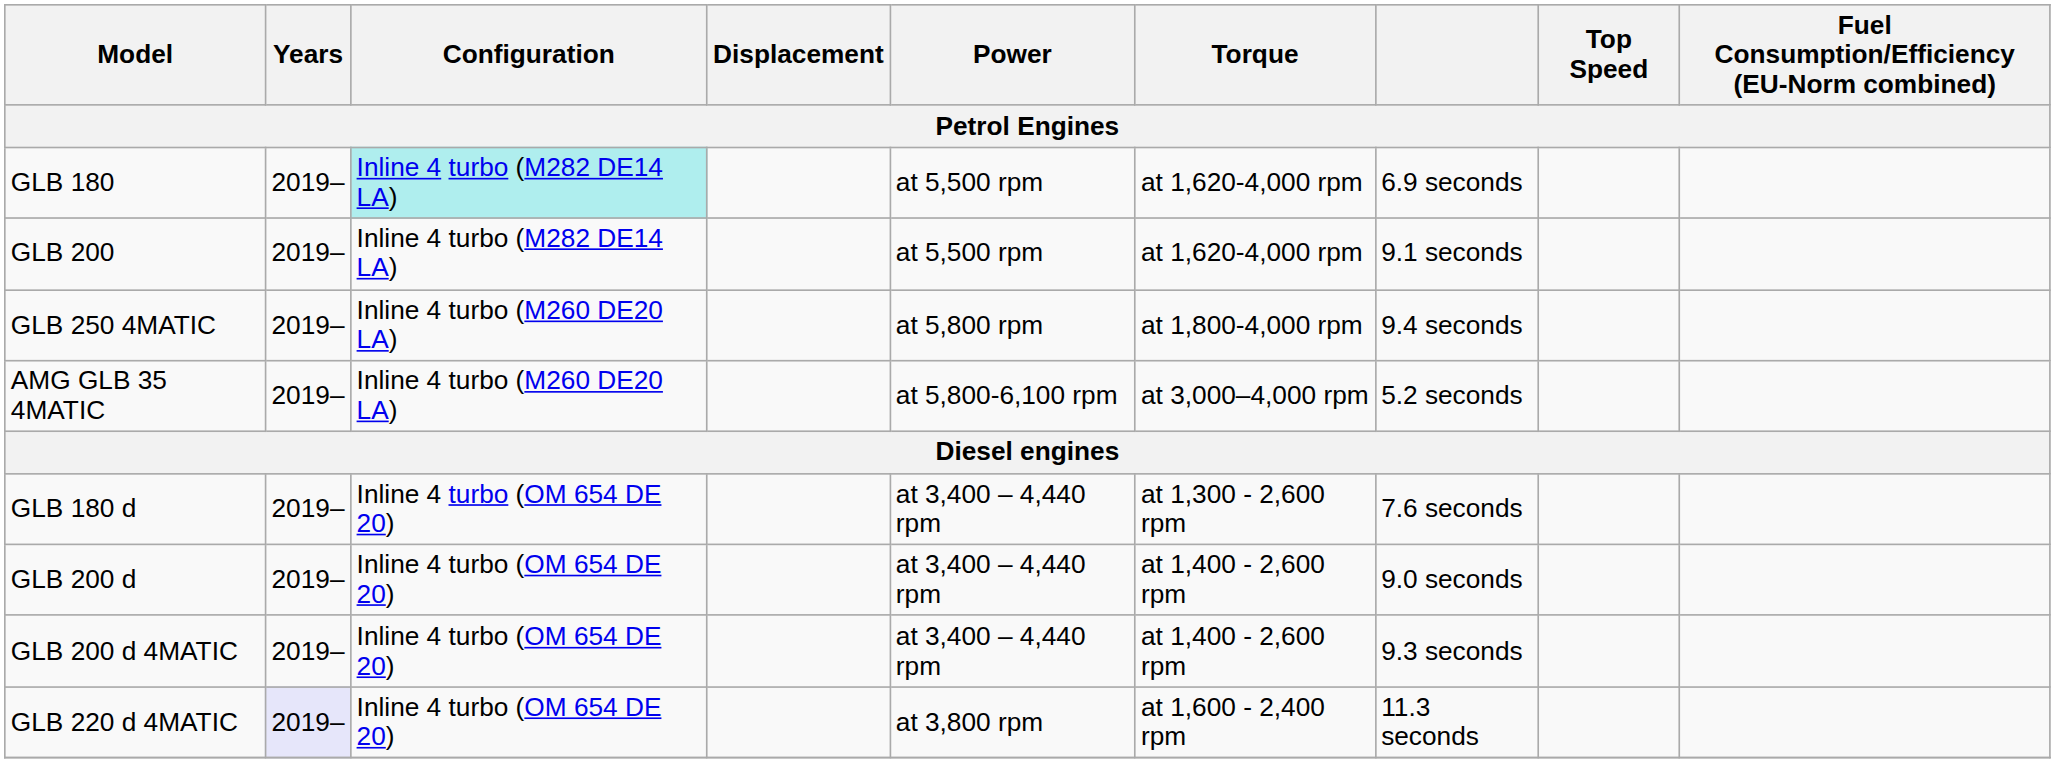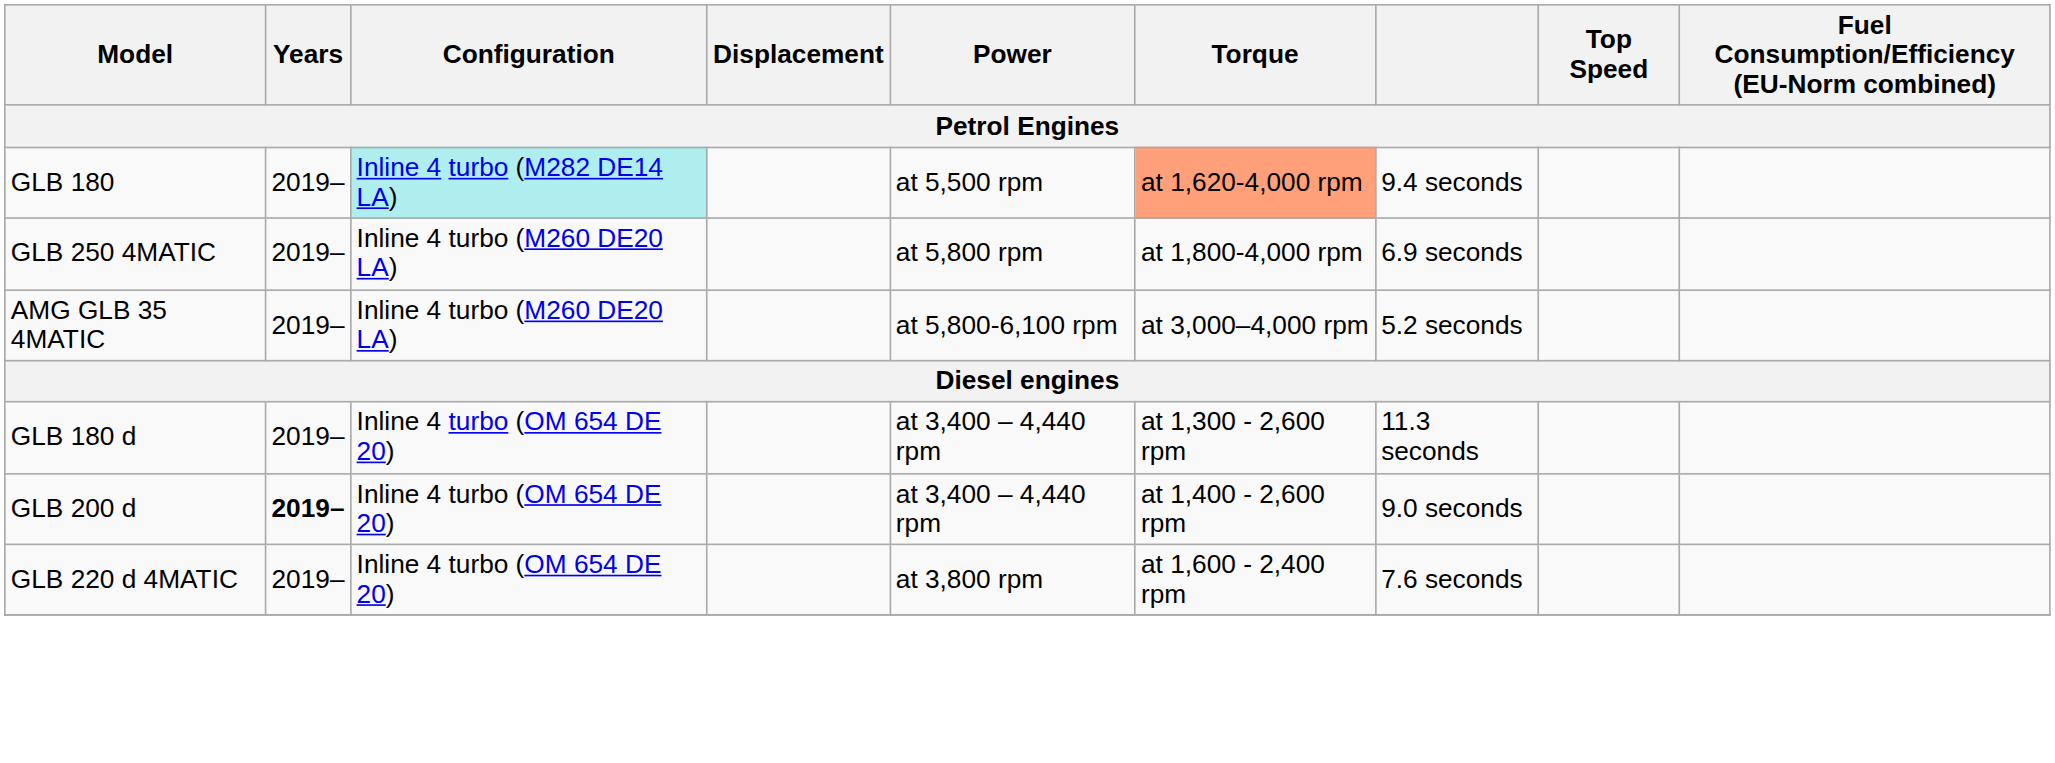 <table class="wikitable mw-collapsible">
 <tr>
 <th>Model</th>
 <th>Years</th>
 <th>Configuration</th>
 <th>Displacement</th>
 <th>Power</th>
 <th>Torque</th>
 <th></th>
 <th>Top Speed</th>
 <th>Fuel Consumption/Efficiency<br>(EU-Norm combined)</th>
 </tr>
 <tr>
 <th colspan="9" style="text-align:center">Petrol Engines</th>
 </tr>
 <tr>
 <td>GLB 180</td>
 <td>2019–</td>
 <td style="background: paleturquoise;"><a href='#'>Inline 4</a> <a href='#'>turbo</a> (<a href='#'>M282 DE14 LA</a>)</td>
 <td></td>
 <td> at 5,500 rpm</td>
-<td> at 1,620-4,000 rpm</td>
-<td>6.9 seconds</td>
-<td></td>
-<td></td>
-</tr>
-<tr>
-<td>GLB 200</td>
-<td>2019–</td>
-<td>Inline 4 turbo (<a href='#'>M282 DE14 LA</a>)</td>
-<td></td>
-<td> at 5,500 rpm</td>
-<td> at 1,620-4,000 rpm</td>
-<td>9.1 seconds</td>
+<td style="background: lightsalmon;"> at 1,620-4,000 rpm</td>
+<td>9.4 seconds</td>
 <td></td>
 <td></td>
 </tr>
 <tr>
 <td>GLB 250 4MATIC</td>
 <td>2019–</td>
 <td>Inline 4 turbo (<a href='#'>M260 DE20 LA</a>)</td>
 <td></td>
 <td> at 5,800 rpm</td>
 <td> at 1,800-4,000 rpm</td>
-<td>9.4 seconds</td>
+<td>6.9 seconds</td>
 <td></td>
 <td></td>
 </tr>
 <tr>
 <td>AMG GLB 35 4MATIC</td>
 <td>2019–</td>
 <td>Inline 4 turbo (<a href='#'>M260 DE20 LA</a>)</td>
 <td></td>
 <td> at 5,800-6,100 rpm</td>
 <td> at 3,000–4,000 rpm</td>
 <td>5.2 seconds</td>
 <td></td>
 <td></td>
 </tr>
 <tr>
 <th colspan="9" style="text-align:center">Diesel engines</th>
 </tr>
 <tr>
 <td>GLB 180 d</td>
 <td>2019–</td>
 <td>Inline 4 <a href='#'>turbo</a> (<a href='#'>OM 654 DE 20</a>)</td>
 <td></td>
 <td> at 3,400 – 4,440 rpm</td>
 <td> at 1,300 - 2,600 rpm</td>
-<td>7.6 seconds</td>
+<td>11.3 seconds</td>
 <td></td>
 <td></td>
 </tr>
 <tr>
 <td>GLB 200 d</td>
-<td>2019–</td>
+<td><strong>2019–</strong></td>
 <td>Inline 4 turbo (<a href='#'>OM 654 DE 20</a>)</td>
 <td></td>
 <td> at 3,400 – 4,440 rpm</td>
 <td> at 1,400 - 2,600 rpm</td>
 <td>9.0 seconds</td>
 <td></td>
 <td></td>
 </tr>
 <tr>
-<td>GLB 200 d 4MATIC</td>
+<td>GLB 220 d 4MATIC</td>
 <td>2019–</td>
-<td>Inline 4 turbo (<a href='#'>OM 654 DE 20</a>)</td>
-<td></td>
-<td> at 3,400 – 4,440 rpm</td>
-<td> at 1,400 - 2,600 rpm</td>
-<td>9.3 seconds</td>
-<td></td>
-<td></td>
-</tr>
-<tr>
-<td>GLB 220 d 4MATIC</td>
-<td style="background: lavender;">2019–</td>
 <td>Inline 4 turbo (<a href='#'>OM 654 DE 20</a>)</td>
 <td></td>
 <td> at 3,800 rpm</td>
 <td> at 1,600 - 2,400 rpm</td>
-<td>11.3 seconds</td>
+<td>7.6 seconds</td>
 <td></td>
 <td></td>
 </tr>
 <tr>
 </tr>
 </table>
